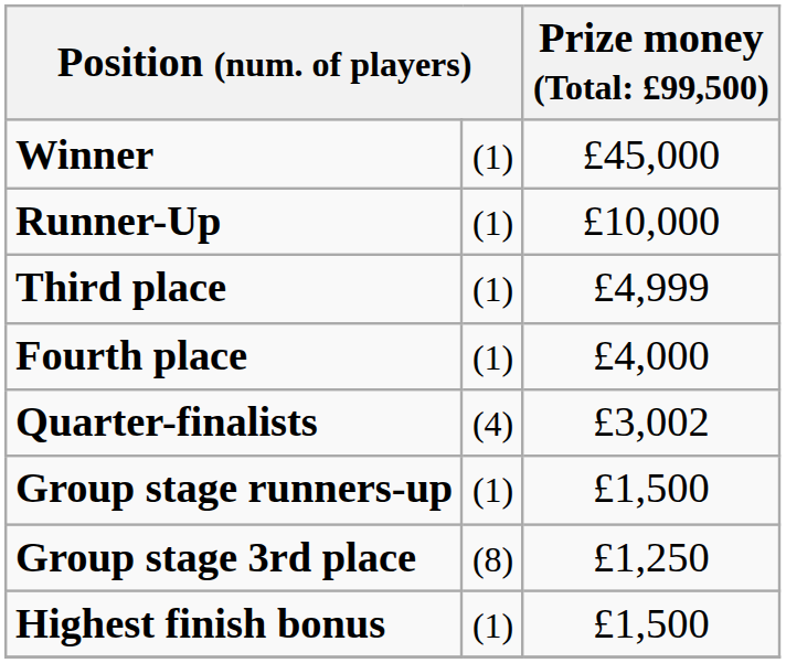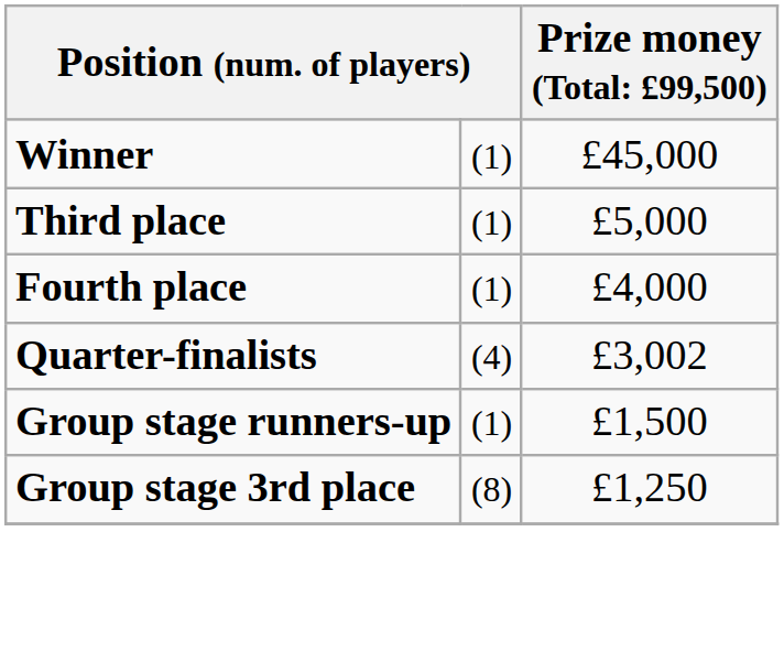 <table class="wikitable">
 <tr>
 <th colspan=2>Position <small>(num. of players)</small></th>
 <th>Prize money<br><small>(Total: £99,500)</small></th>
 </tr>
 <tr>
 <td><strong>Winner</strong></td>
 <td align=center><small>(1)</small></td>
 <td align=center>£45,000</td>
 </tr>
 <tr>
-<td><strong>Runner-Up</strong></td>
-<td align=center><small>(1)</small></td>
-<td align=center>£10,000</td>
-</tr>
-<tr>
 <td><strong>Third place</strong></td>
 <td align=center><small>(1)</small></td>
-<td align=center>£4,999</td>
+<td align=center>£5,000</td>
 </tr>
 <tr>
 <td><strong>Fourth place</strong></td>
 <td align=center><small>(1)</small></td>
 <td align=center>£4,000</td>
 </tr>
 <tr>
 <td><strong>Quarter-finalists</strong></td>
 <td align=center><small>(4)</small></td>
 <td align=center>£3,002</td>
 </tr>
 <tr>
 <td><strong>Group stage runners-up</strong></td>
 <td align=center><small>(1)</small></td>
 <td align=center>£1,500</td>
 </tr>
 <tr>
 <td><strong>Group stage 3rd place</strong></td>
 <td align=center><small>(8)</small></td>
 <td align=center>£1,250</td>
 </tr>
 <tr>
-<td><strong>Highest finish bonus</strong></td>
-<td align=center><small>(1)</small></td>
-<td align=center>£1,500</td>
-</tr>
-<tr>
 </tr>
 </table>
